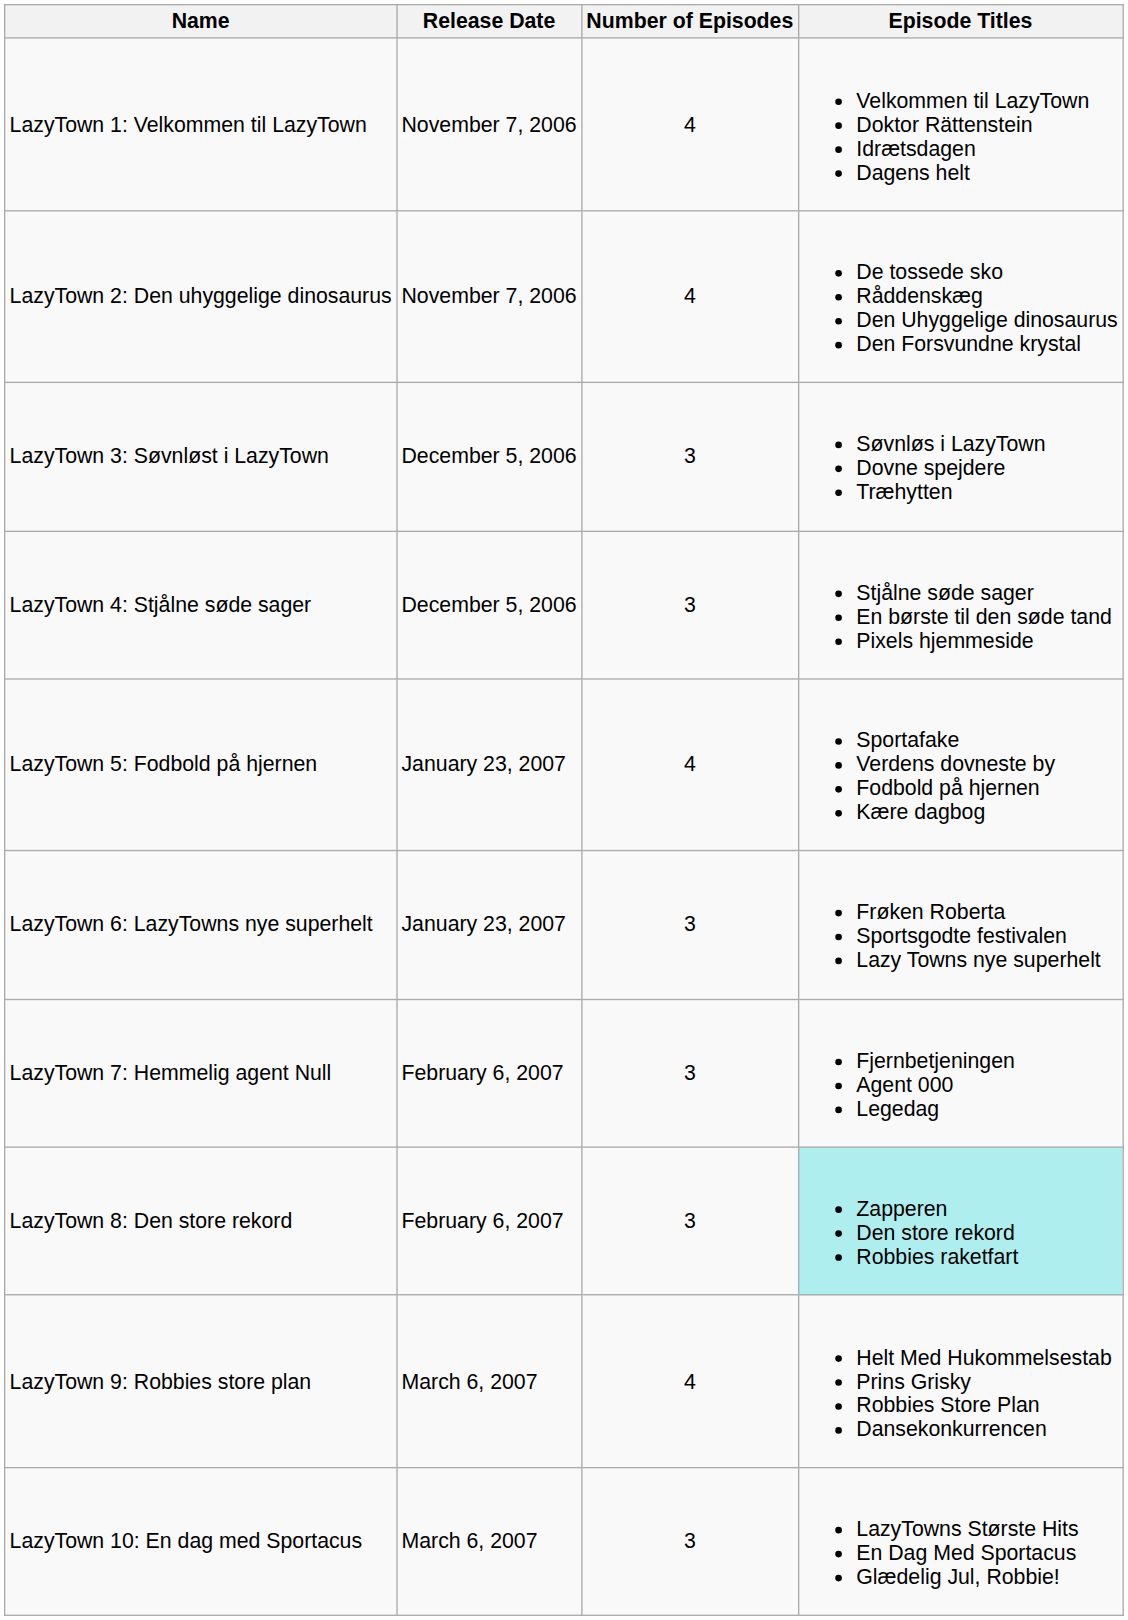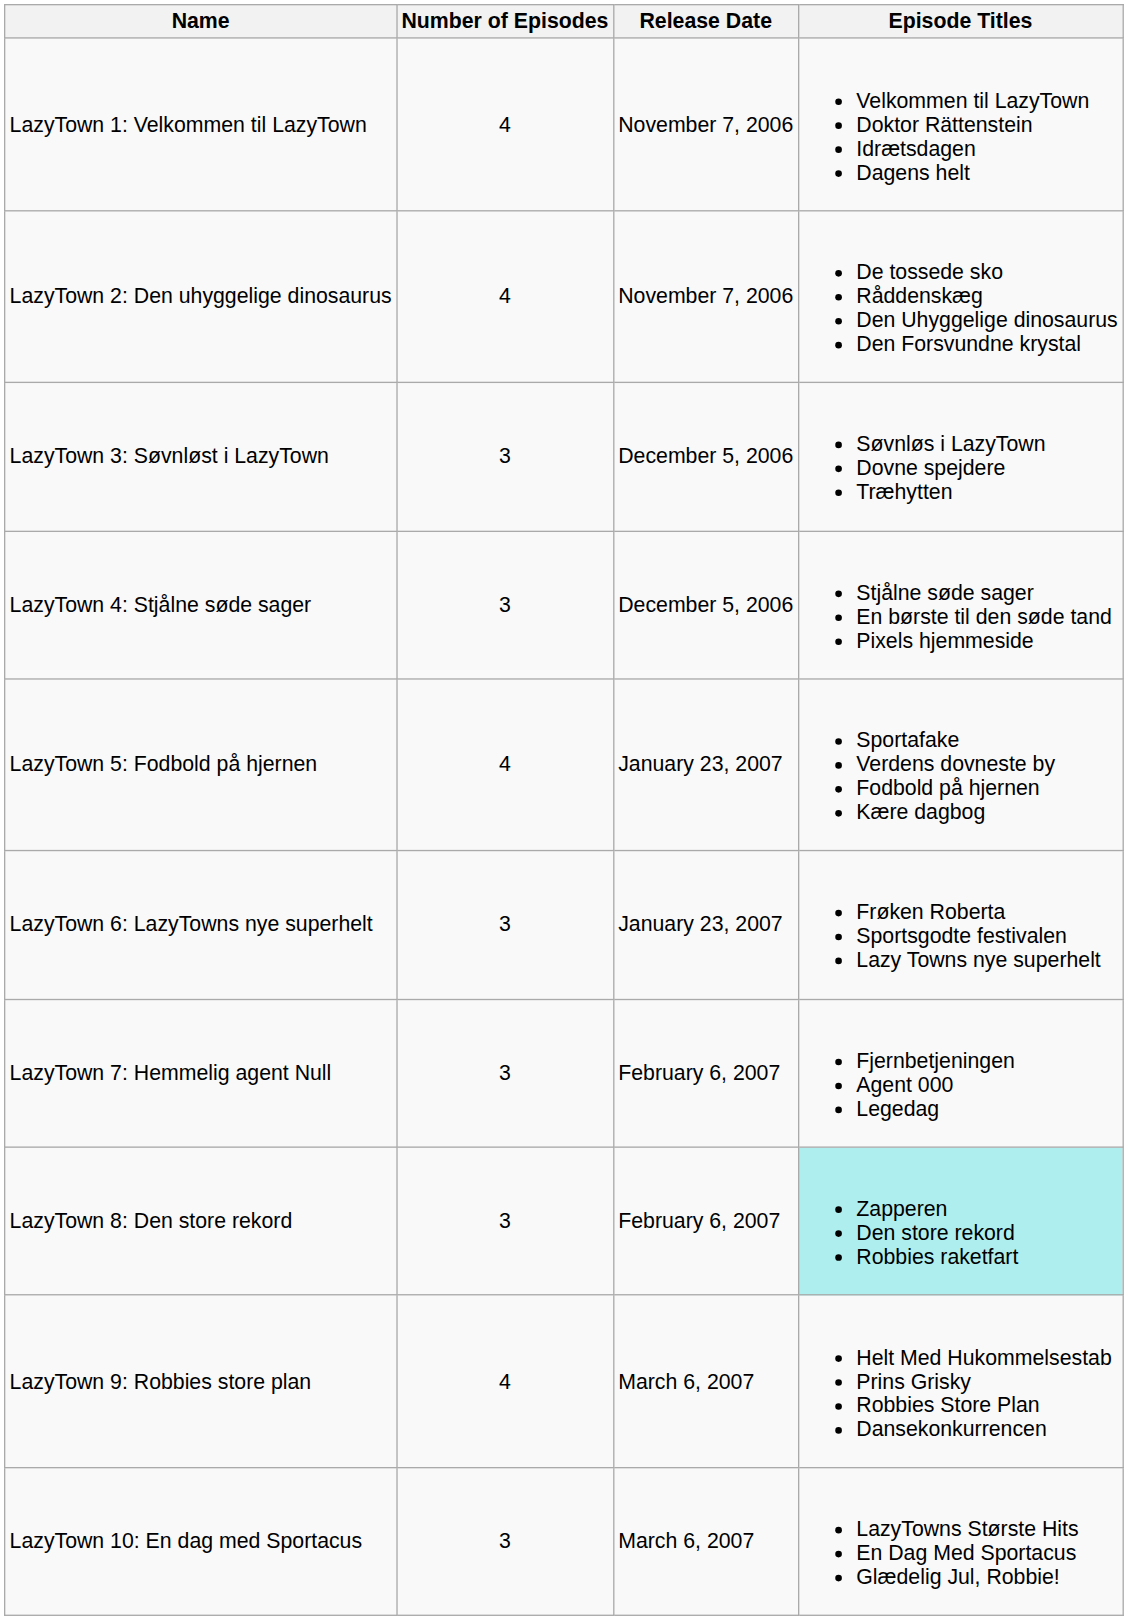 <table class="wikitable">
 <tr>
 <th>Name</th>
+<th>Number of Episodes</th>
 <th>Release Date</th>
-<th>Number of Episodes</th>
 <th>Episode Titles</th>
 </tr>
 <tr>
 <td>LazyTown 1: Velkommen til LazyTown</td>
+<td align="center">4</td>
 <td>November 7, 2006</td>
-<td align="center">4</td>
 <td><br><ul><li>Velkommen til LazyTown</li><li>Doktor Rättenstein</li><li>Idrætsdagen</li><li>Dagens helt</li></ul></td>
 </tr>
 <tr>
 <td>LazyTown 2: Den uhyggelige dinosaurus</td>
+<td align="center">4</td>
 <td>November 7, 2006</td>
-<td align="center">4</td>
 <td><br><ul><li>De tossede sko</li><li>Råddenskæg</li><li>Den Uhyggelige dinosaurus</li><li>Den Forsvundne krystal</li></ul></td>
 </tr>
 <tr>
 <td>LazyTown 3: Søvnløst i LazyTown</td>
+<td align="center">3</td>
 <td>December 5, 2006</td>
-<td align="center">3</td>
 <td><br><ul><li>Søvnløs i LazyTown</li><li>Dovne spejdere</li><li>Træhytten</li></ul></td>
 </tr>
 <tr>
 <td>LazyTown 4: Stjålne søde sager</td>
+<td align="center">3</td>
 <td>December 5, 2006</td>
-<td align="center">3</td>
 <td><br><ul><li>Stjålne søde sager</li><li>En børste til den søde tand</li><li>Pixels hjemmeside</li></ul></td>
 </tr>
 <tr>
 <td>LazyTown 5: Fodbold på hjernen</td>
+<td align="center">4</td>
 <td>January 23, 2007</td>
-<td align="center">4</td>
 <td><br><ul><li>Sportafake</li><li>Verdens dovneste by</li><li>Fodbold på hjernen</li><li>Kære dagbog</li></ul></td>
 </tr>
 <tr>
 <td>LazyTown 6: LazyTowns nye superhelt</td>
+<td align="center">3</td>
 <td>January 23, 2007</td>
-<td align="center">3</td>
 <td><br><ul><li>Frøken Roberta</li><li>Sportsgodte festivalen</li><li>Lazy Towns nye superhelt</li></ul></td>
 </tr>
 <tr>
 <td>LazyTown 7: Hemmelig agent Null</td>
+<td align="center">3</td>
 <td>February 6, 2007</td>
-<td align="center">3</td>
 <td><br><ul><li>Fjernbetjeningen</li><li>Agent 000</li><li>Legedag</li></ul></td>
 </tr>
 <tr>
 <td>LazyTown 8: Den store rekord</td>
+<td align="center">3</td>
 <td>February 6, 2007</td>
-<td align="center">3</td>
 <td style="background: paleturquoise;"><br><ul><li>Zapperen</li><li>Den store rekord</li><li>Robbies raketfart</li></ul></td>
 </tr>
 <tr>
 <td>LazyTown 9: Robbies store plan</td>
+<td align="center">4</td>
 <td>March 6, 2007</td>
-<td align="center">4</td>
 <td><br><ul><li>Helt Med Hukommelsestab</li><li>Prins Grisky</li><li>Robbies Store Plan</li><li>Dansekonkurrencen</li></ul></td>
 </tr>
 <tr>
 <td>LazyTown 10: En dag med Sportacus</td>
+<td align="center">3</td>
 <td>March 6, 2007</td>
-<td align="center">3</td>
 <td><br><ul><li>LazyTowns Største Hits</li><li>En Dag Med Sportacus</li><li>Glædelig Jul, Robbie!</li></ul></td>
 </tr>
 </table>
